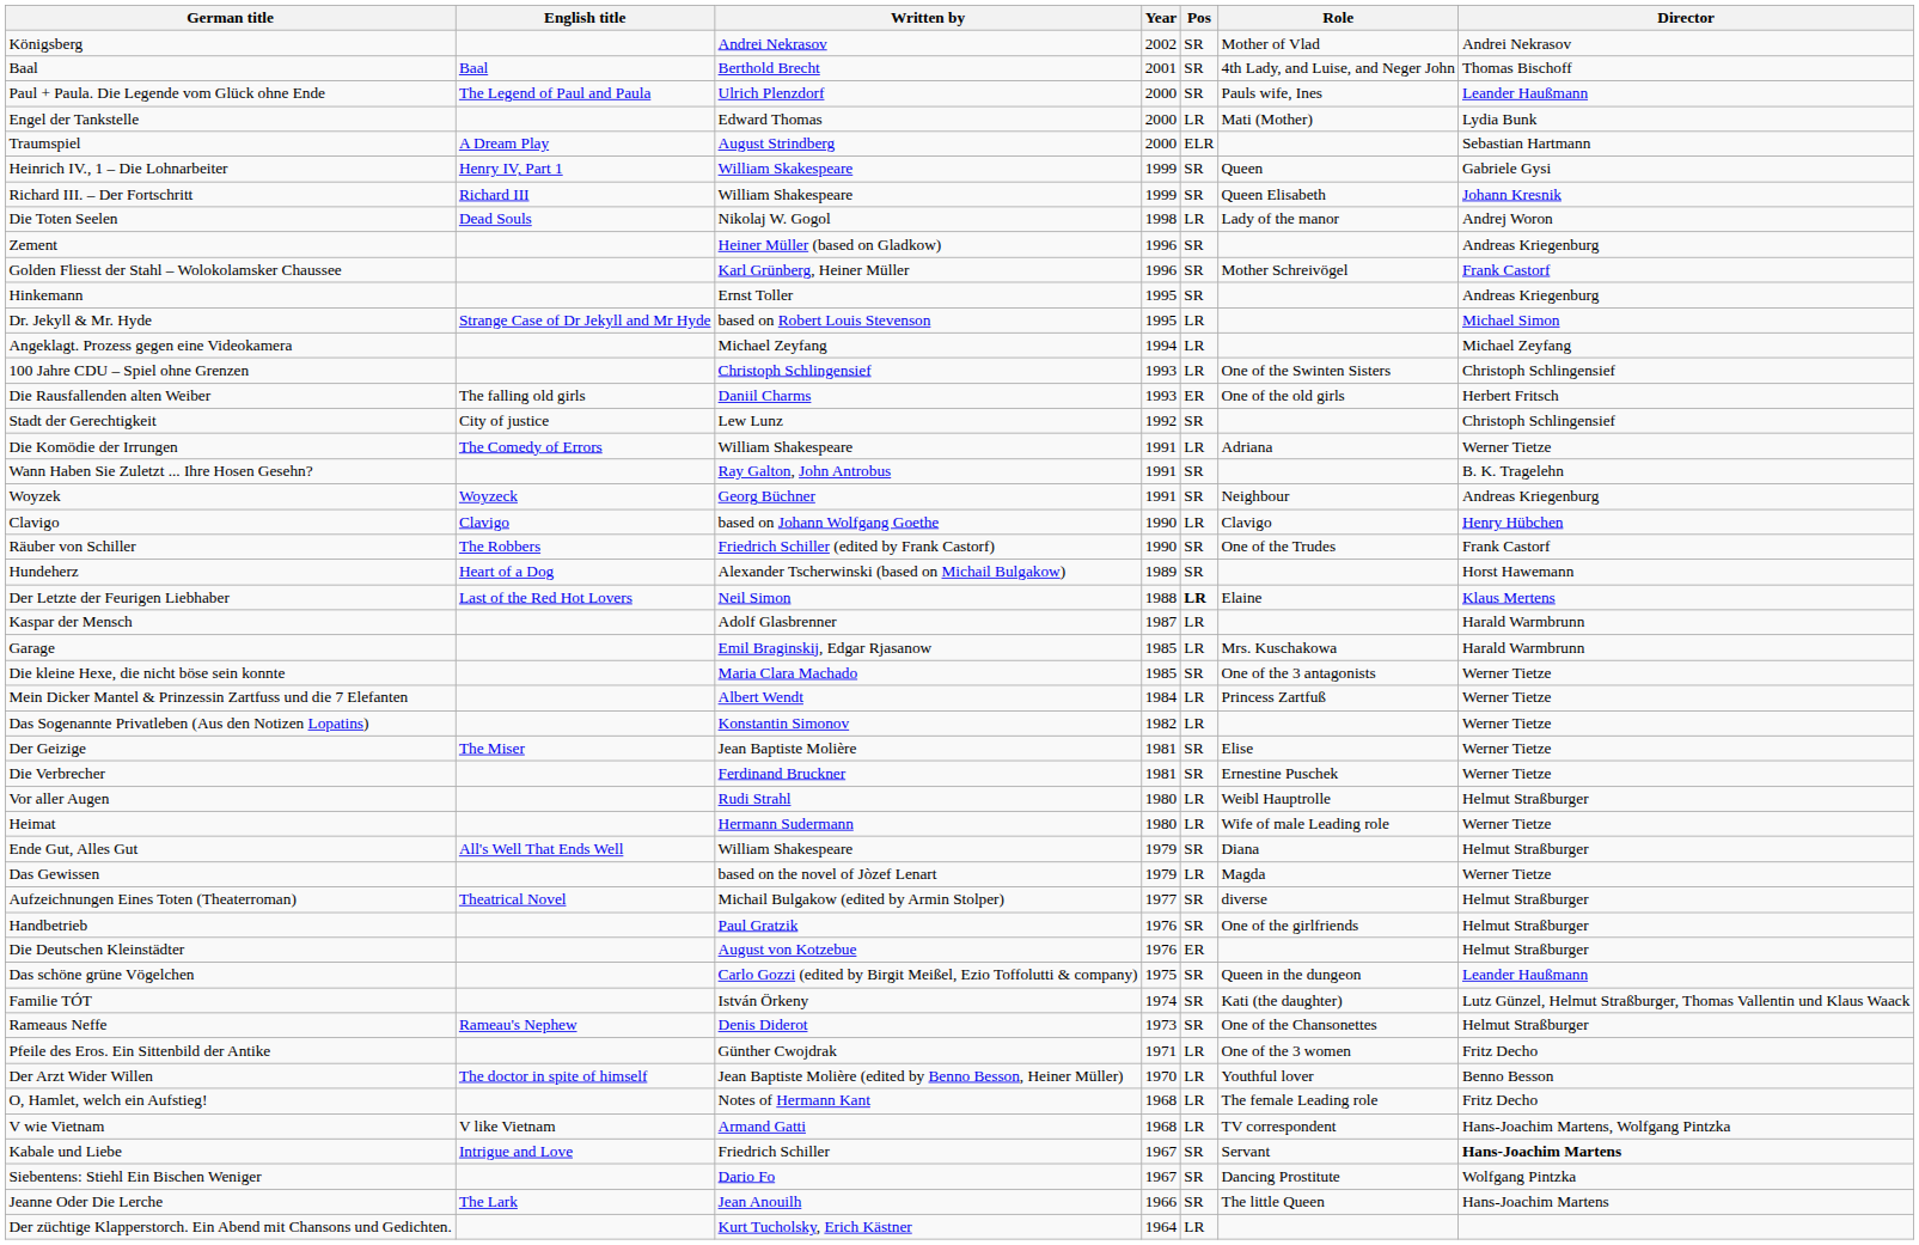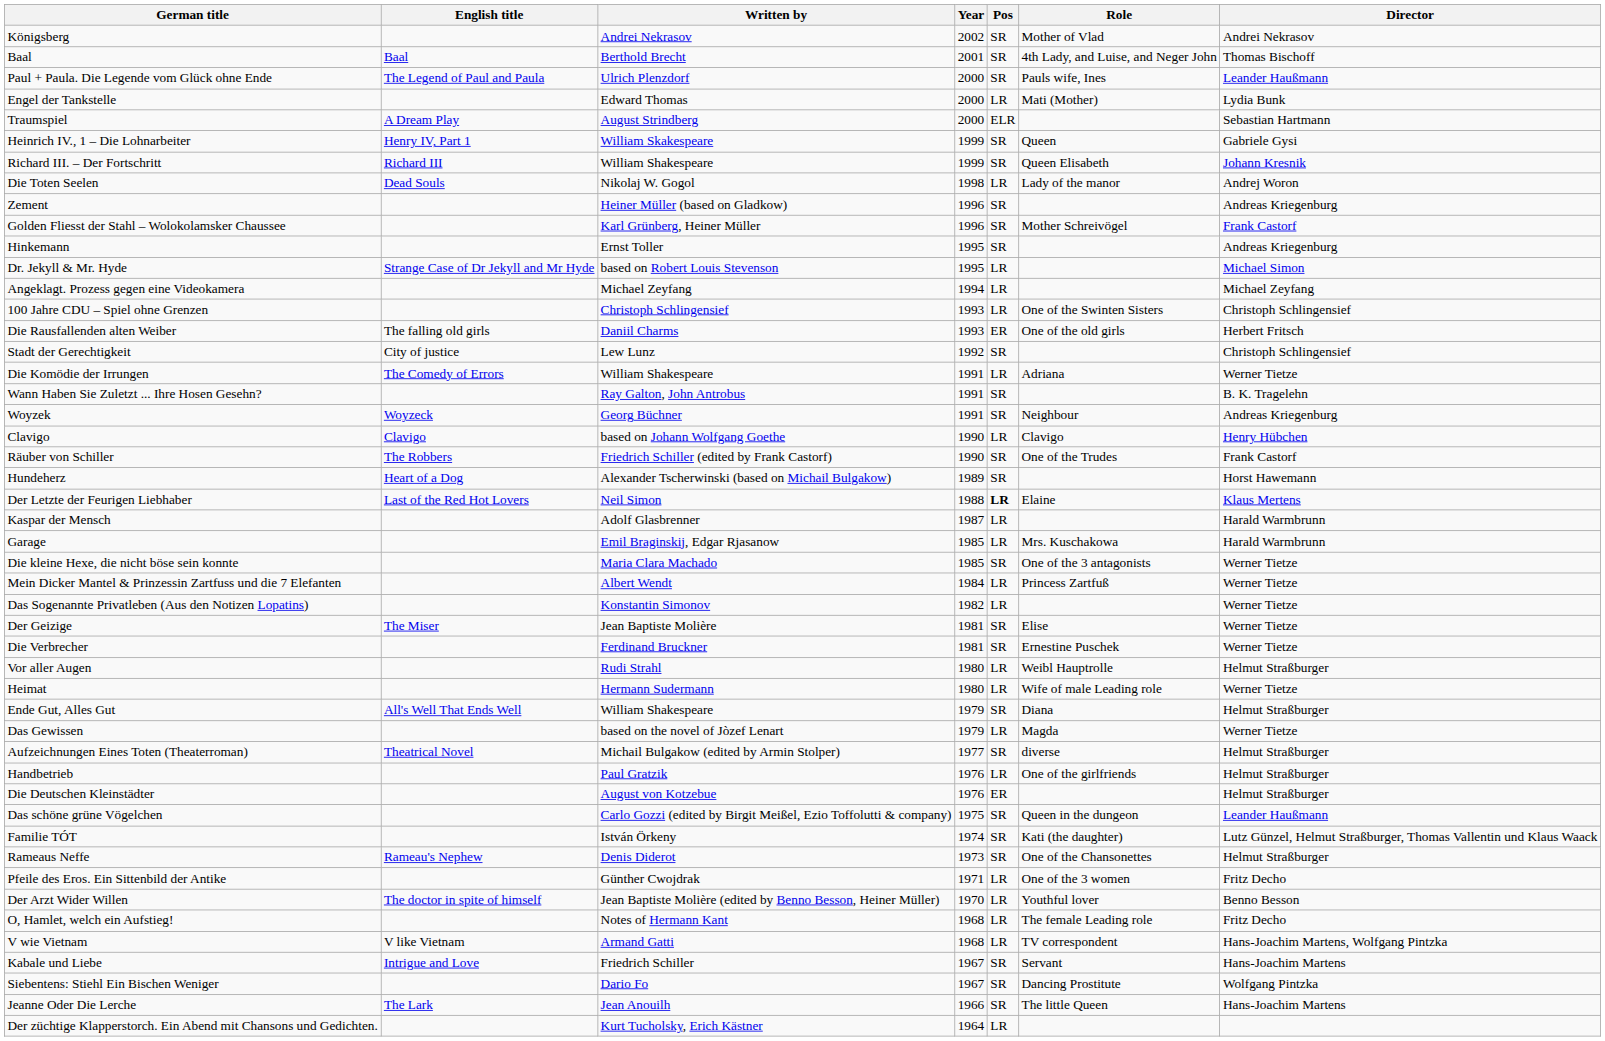 <table class="wikitable sortable">
 <tr>
 <th>German title</th>
 <th>English title</th>
 <th>Written by</th>
 <th>Year</th>
 <th>Pos</th>
 <th>Role</th>
 <th>Director</th>
 </tr>
 <tr>
 <td>Königsberg</td>
 <td></td>
 <td><a href='#'>Andrei Nekrasov</a></td>
 <td>2002</td>
 <td>SR</td>
 <td>Mother of Vlad</td>
 <td>Andrei Nekrasov</td>
 </tr>
 <tr>
 <td>Baal</td>
 <td><a href='#'>Baal</a></td>
 <td><a href='#'>Berthold Brecht</a></td>
 <td>2001</td>
 <td>SR</td>
 <td>4th Lady, and Luise, and Neger John</td>
 <td>Thomas Bischoff</td>
 </tr>
 <tr>
 <td>Paul + Paula. Die Legende vom Glück ohne Ende</td>
 <td><a href='#'>The Legend of Paul and Paula</a></td>
 <td><a href='#'>Ulrich Plenzdorf</a></td>
 <td>2000</td>
 <td>SR</td>
 <td>Pauls wife, Ines</td>
 <td><a href='#'>Leander Haußmann</a></td>
 </tr>
 <tr>
 <td>Engel der Tankstelle</td>
 <td></td>
 <td>Edward Thomas</td>
 <td>2000</td>
 <td>LR</td>
 <td>Mati (Mother)</td>
 <td>Lydia Bunk</td>
 </tr>
 <tr>
 <td>Traumspiel</td>
 <td><a href='#'>A Dream Play</a></td>
 <td><a href='#'>August Strindberg</a></td>
 <td>2000</td>
 <td>ELR</td>
 <td></td>
 <td>Sebastian Hartmann</td>
 </tr>
 <tr>
 <td>Heinrich IV., 1 – Die Lohnarbeiter</td>
 <td><a href='#'>Henry IV, Part 1</a></td>
 <td><a href='#'>William Skakespeare</a></td>
 <td>1999</td>
 <td>SR</td>
 <td>Queen</td>
 <td>Gabriele Gysi</td>
 </tr>
 <tr>
 <td>Richard III. – Der Fortschritt</td>
 <td><a href='#'>Richard III</a></td>
 <td>William Shakespeare</td>
 <td>1999</td>
 <td>SR</td>
 <td>Queen Elisabeth</td>
 <td><a href='#'>Johann Kresnik</a></td>
 </tr>
 <tr>
 <td>Die Toten Seelen</td>
 <td><a href='#'>Dead Souls</a></td>
 <td>Nikolaj W. Gogol</td>
 <td>1998</td>
 <td>LR</td>
 <td>Lady of the manor</td>
 <td>Andrej Woron</td>
 </tr>
 <tr>
 <td>Zement</td>
 <td></td>
 <td><a href='#'>Heiner Müller</a> (based on Gladkow)</td>
 <td>1996</td>
 <td>SR</td>
 <td></td>
 <td>Andreas Kriegenburg</td>
 </tr>
 <tr>
 <td>Golden Fliesst der Stahl – Wolokolamsker Chaussee</td>
 <td></td>
 <td><a href='#'>Karl Grünberg</a>, Heiner Müller</td>
 <td>1996</td>
 <td>SR</td>
 <td>Mother Schreivögel</td>
 <td><a href='#'>Frank Castorf</a></td>
 </tr>
 <tr>
 <td>Hinkemann</td>
 <td></td>
 <td>Ernst Toller</td>
 <td>1995</td>
 <td>SR</td>
 <td></td>
 <td>Andreas Kriegenburg</td>
 </tr>
 <tr>
 <td>Dr. Jekyll & Mr. Hyde</td>
 <td><a href='#'>Strange Case of Dr Jekyll and Mr Hyde</a></td>
 <td>based on <a href='#'>Robert Louis Stevenson</a></td>
 <td>1995</td>
 <td>LR</td>
 <td></td>
 <td><a href='#'>Michael Simon</a></td>
 </tr>
 <tr>
 <td>Angeklagt. Prozess gegen eine Videokamera</td>
 <td></td>
 <td>Michael Zeyfang</td>
 <td>1994</td>
 <td>LR</td>
 <td></td>
 <td>Michael Zeyfang</td>
 </tr>
 <tr>
 <td>100 Jahre CDU – Spiel ohne Grenzen</td>
 <td></td>
 <td><a href='#'>Christoph Schlingensief</a></td>
 <td>1993</td>
 <td>LR</td>
 <td>One of the Swinten Sisters</td>
 <td>Christoph Schlingensief</td>
 </tr>
 <tr>
 <td>Die Rausfallenden alten Weiber</td>
 <td>The falling old girls</td>
 <td><a href='#'>Daniil Charms</a></td>
 <td>1993</td>
 <td>ER</td>
 <td>One of the old girls</td>
 <td>Herbert Fritsch</td>
 </tr>
 <tr>
 <td>Stadt der Gerechtigkeit</td>
 <td>City of justice</td>
 <td>Lew Lunz</td>
 <td>1992</td>
 <td>SR</td>
 <td></td>
 <td>Christoph Schlingensief</td>
 </tr>
 <tr>
 <td>Die Komödie der Irrungen</td>
 <td><a href='#'>The Comedy of Errors</a></td>
 <td>William Shakespeare</td>
 <td>1991</td>
 <td>LR</td>
 <td>Adriana</td>
 <td>Werner Tietze</td>
 </tr>
 <tr>
 <td>Wann Haben Sie Zuletzt ... Ihre Hosen Gesehn?</td>
 <td></td>
 <td><a href='#'>Ray Galton</a>, <a href='#'>John Antrobus</a></td>
 <td>1991</td>
 <td>SR</td>
 <td></td>
 <td>B. K. Tragelehn</td>
 </tr>
 <tr>
 <td>Woyzek</td>
 <td><a href='#'>Woyzeck</a></td>
 <td><a href='#'>Georg Büchner</a></td>
 <td>1991</td>
 <td>SR</td>
 <td>Neighbour</td>
 <td>Andreas Kriegenburg</td>
 </tr>
 <tr>
 <td>Clavigo</td>
 <td><a href='#'>Clavigo</a></td>
 <td>based on <a href='#'>Johann Wolfgang Goethe</a></td>
 <td>1990</td>
 <td>LR</td>
 <td>Clavigo</td>
 <td><a href='#'>Henry Hübchen</a></td>
 </tr>
 <tr>
 <td>Räuber von Schiller</td>
 <td><a href='#'>The Robbers</a></td>
 <td><a href='#'>Friedrich Schiller</a> (edited by Frank Castorf)</td>
 <td>1990</td>
 <td>SR</td>
 <td>One of the Trudes</td>
 <td>Frank Castorf</td>
 </tr>
 <tr>
 <td>Hundeherz</td>
 <td><a href='#'>Heart of a Dog</a></td>
 <td>Alexander Tscherwinski (based on <a href='#'>Michail Bulgakow</a>)</td>
 <td>1989</td>
 <td>SR</td>
 <td></td>
 <td>Horst Hawemann</td>
 </tr>
 <tr>
 <td>Der Letzte der Feurigen Liebhaber</td>
 <td><a href='#'>Last of the Red Hot Lovers</a></td>
 <td><a href='#'>Neil Simon</a></td>
 <td>1988</td>
 <td><strong>LR</strong></td>
 <td>Elaine</td>
 <td><a href='#'>Klaus Mertens</a></td>
 </tr>
 <tr>
 <td>Kaspar der Mensch</td>
 <td></td>
 <td>Adolf Glasbrenner</td>
 <td>1987</td>
 <td>LR</td>
 <td></td>
 <td>Harald Warmbrunn</td>
 </tr>
 <tr>
 <td>Garage</td>
 <td></td>
 <td><a href='#'>Emil Braginskij</a>, Edgar Rjasanow</td>
 <td>1985</td>
 <td>LR</td>
 <td>Mrs. Kuschakowa</td>
 <td>Harald Warmbrunn</td>
 </tr>
 <tr>
 <td>Die kleine Hexe, die nicht böse sein konnte</td>
 <td></td>
 <td><a href='#'>Maria Clara Machado</a></td>
 <td>1985</td>
 <td>SR</td>
 <td>One of the 3 antagonists</td>
 <td>Werner Tietze</td>
 </tr>
 <tr>
 <td>Mein Dicker Mantel & Prinzessin Zartfuss und die 7 Elefanten</td>
 <td></td>
 <td><a href='#'>Albert Wendt</a></td>
 <td>1984</td>
 <td>LR</td>
 <td>Princess Zartfuß</td>
 <td>Werner Tietze</td>
 </tr>
 <tr>
 <td>Das Sogenannte Privatleben (Aus den Notizen <a href='#'>Lopatins</a>)</td>
 <td></td>
 <td><a href='#'>Konstantin Simonov</a></td>
 <td>1982</td>
 <td>LR</td>
 <td></td>
 <td>Werner Tietze</td>
 </tr>
 <tr>
 <td>Der Geizige</td>
 <td><a href='#'>The Miser</a></td>
 <td>Jean Baptiste Molière</td>
 <td>1981</td>
 <td>SR</td>
 <td>Elise</td>
 <td>Werner Tietze</td>
 </tr>
 <tr>
 <td>Die Verbrecher</td>
 <td></td>
 <td><a href='#'>Ferdinand Bruckner</a></td>
 <td>1981</td>
 <td>SR</td>
 <td>Ernestine Puschek</td>
 <td>Werner Tietze</td>
 </tr>
 <tr>
 <td>Vor aller Augen</td>
 <td></td>
 <td><a href='#'>Rudi Strahl</a></td>
 <td>1980</td>
 <td>LR</td>
 <td>Weibl Hauptrolle</td>
 <td>Helmut Straßburger</td>
 </tr>
 <tr>
 <td>Heimat</td>
 <td></td>
 <td><a href='#'>Hermann Sudermann</a></td>
 <td>1980</td>
 <td>LR</td>
 <td>Wife of male Leading role</td>
 <td>Werner Tietze</td>
 </tr>
 <tr>
 <td>Ende Gut, Alles Gut</td>
 <td><a href='#'>All's Well That Ends Well</a></td>
 <td>William Shakespeare</td>
 <td>1979</td>
 <td>SR</td>
 <td>Diana</td>
 <td>Helmut Straßburger</td>
 </tr>
 <tr>
 <td>Das Gewissen</td>
 <td></td>
 <td>based on the novel of Jòzef Lenart</td>
 <td>1979</td>
 <td>LR</td>
 <td>Magda</td>
 <td>Werner Tietze</td>
 </tr>
 <tr>
 <td>Aufzeichnungen Eines Toten (Theaterroman)</td>
 <td><a href='#'>Theatrical Novel</a></td>
 <td>Michail Bulgakow (edited by Armin Stolper)</td>
 <td>1977</td>
 <td>SR</td>
 <td>diverse</td>
 <td>Helmut Straßburger</td>
 </tr>
 <tr>
 <td>Handbetrieb</td>
 <td></td>
 <td><a href='#'>Paul Gratzik</a></td>
 <td>1976</td>
-<td>SR</td>
+<td>LR</td>
 <td>One of the girlfriends</td>
 <td>Helmut Straßburger</td>
 </tr>
 <tr>
 <td>Die Deutschen Kleinstädter</td>
 <td></td>
 <td><a href='#'>August von Kotzebue</a></td>
 <td>1976</td>
 <td>ER</td>
 <td></td>
 <td>Helmut Straßburger</td>
 </tr>
 <tr>
 <td>Das schöne grüne Vögelchen</td>
 <td></td>
 <td><a href='#'>Carlo Gozzi</a> (edited by Birgit Meißel, Ezio Toffolutti & company)</td>
 <td>1975</td>
 <td>SR</td>
 <td>Queen in the dungeon</td>
 <td><a href='#'>Leander Haußmann</a></td>
 </tr>
 <tr>
 <td>Familie TÓT</td>
 <td></td>
 <td>István Örkeny</td>
 <td>1974</td>
 <td>SR</td>
 <td>Kati (the daughter)</td>
 <td>Lutz Günzel, Helmut Straßburger, Thomas Vallentin und Klaus Waack</td>
 </tr>
 <tr>
 <td>Rameaus Neffe</td>
 <td><a href='#'>Rameau's Nephew</a></td>
 <td><a href='#'>Denis Diderot</a></td>
 <td>1973</td>
 <td>SR</td>
 <td>One of the Chansonettes</td>
 <td>Helmut Straßburger</td>
 </tr>
 <tr>
 <td>Pfeile des Eros. Ein Sittenbild der Antike</td>
 <td></td>
 <td>Günther Cwojdrak</td>
 <td>1971</td>
 <td>LR</td>
 <td>One of the 3 women</td>
 <td>Fritz Decho</td>
 </tr>
 <tr>
 <td>Der Arzt Wider Willen</td>
 <td><a href='#'>The doctor in spite of himself</a></td>
 <td>Jean Baptiste Molière (edited by <a href='#'>Benno Besson</a>, Heiner Müller)</td>
 <td>1970</td>
 <td>LR</td>
 <td>Youthful lover</td>
 <td>Benno Besson</td>
 </tr>
 <tr>
 <td>O, Hamlet, welch ein Aufstieg!</td>
 <td></td>
 <td>Notes of <a href='#'>Hermann Kant</a></td>
 <td>1968</td>
 <td>LR</td>
 <td>The female Leading role</td>
 <td>Fritz Decho</td>
 </tr>
 <tr>
 <td>V wie Vietnam</td>
 <td>V like Vietnam</td>
 <td><a href='#'>Armand Gatti</a></td>
 <td>1968</td>
 <td>LR</td>
 <td>TV correspondent</td>
 <td>Hans-Joachim Martens, Wolfgang Pintzka</td>
 </tr>
 <tr>
 <td>Kabale und Liebe</td>
 <td><a href='#'>Intrigue and Love</a></td>
 <td>Friedrich Schiller</td>
 <td>1967</td>
 <td>SR</td>
 <td>Servant</td>
-<td><strong>Hans-Joachim Martens</strong></td>
+<td>Hans-Joachim Martens</td>
 </tr>
 <tr>
 <td>Siebentens: Stiehl Ein Bischen Weniger</td>
 <td></td>
 <td><a href='#'>Dario Fo</a></td>
 <td>1967</td>
 <td>SR</td>
 <td>Dancing Prostitute</td>
 <td>Wolfgang Pintzka</td>
 </tr>
 <tr>
 <td>Jeanne Oder Die Lerche</td>
 <td><a href='#'>The Lark</a></td>
 <td><a href='#'>Jean Anouilh</a></td>
 <td>1966</td>
 <td>SR</td>
 <td>The little Queen</td>
 <td>Hans-Joachim Martens</td>
 </tr>
 <tr>
 <td>Der züchtige Klapperstorch. Ein Abend mit Chansons und Gedichten.</td>
 <td></td>
 <td><a href='#'>Kurt Tucholsky</a>, <a href='#'>Erich Kästner</a></td>
 <td>1964</td>
 <td>LR</td>
 <td></td>
 <td></td>
 </tr>
 </table>
